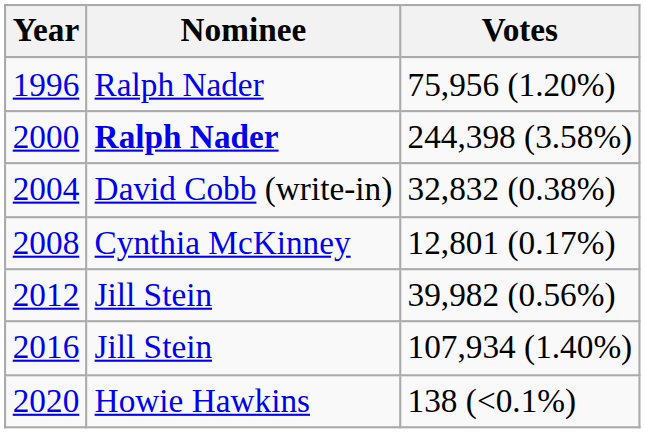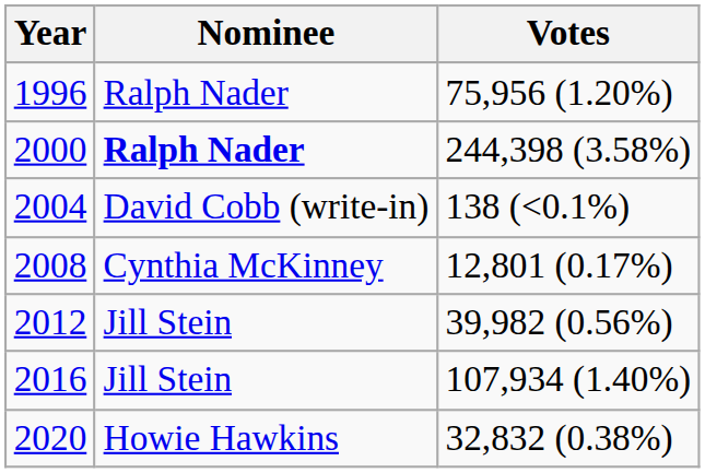 <table class="wikitable">
 <tr>
 <th>Year</th>
 <th>Nominee</th>
 <th>Votes</th>
 </tr>
 <tr>
 <td><a href='#'>1996</a></td>
 <td><a href='#'>Ralph Nader</a></td>
 <td>75,956 (1.20%)</td>
 </tr>
 <tr>
 <td><a href='#'>2000</a></td>
 <td><strong><a href='#'>Ralph Nader</a></strong></td>
 <td>244,398 (3.58%)</td>
 </tr>
 <tr>
 <td><a href='#'>2004</a></td>
 <td><a href='#'>David Cobb</a> (write-in)</td>
-<td>32,832 (0.38%)</td>
+<td>138 (<0.1%)</td>
 </tr>
 <tr>
 <td><a href='#'>2008</a></td>
 <td><a href='#'>Cynthia McKinney</a></td>
 <td>12,801 (0.17%)</td>
 </tr>
 <tr>
 <td><a href='#'>2012</a></td>
 <td><a href='#'>Jill Stein</a></td>
 <td>39,982 (0.56%)</td>
 </tr>
 <tr>
 <td><a href='#'>2016</a></td>
 <td><a href='#'>Jill Stein</a></td>
 <td>107,934 (1.40%)</td>
 </tr>
 <tr>
 <td><a href='#'>2020</a></td>
 <td><a href='#'>Howie Hawkins</a></td>
-<td>138 (<0.1%)</td>
+<td>32,832 (0.38%)</td>
 </tr>
 </table>
